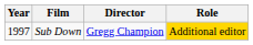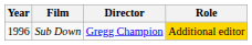 <table class="wikitable">
 <tr>
 <th>Year</th>
 <th>Film</th>
 <th>Director</th>
 <th>Role</th>
 </tr>
 <tr>
-<td>1997</td>
+<td>1996</td>
 <td><em>Sub Down</em></td>
 <td><a href='#'>Gregg Champion</a></td>
 <td style="background: gold;">Additional editor</td>
 </tr>
 </table>
